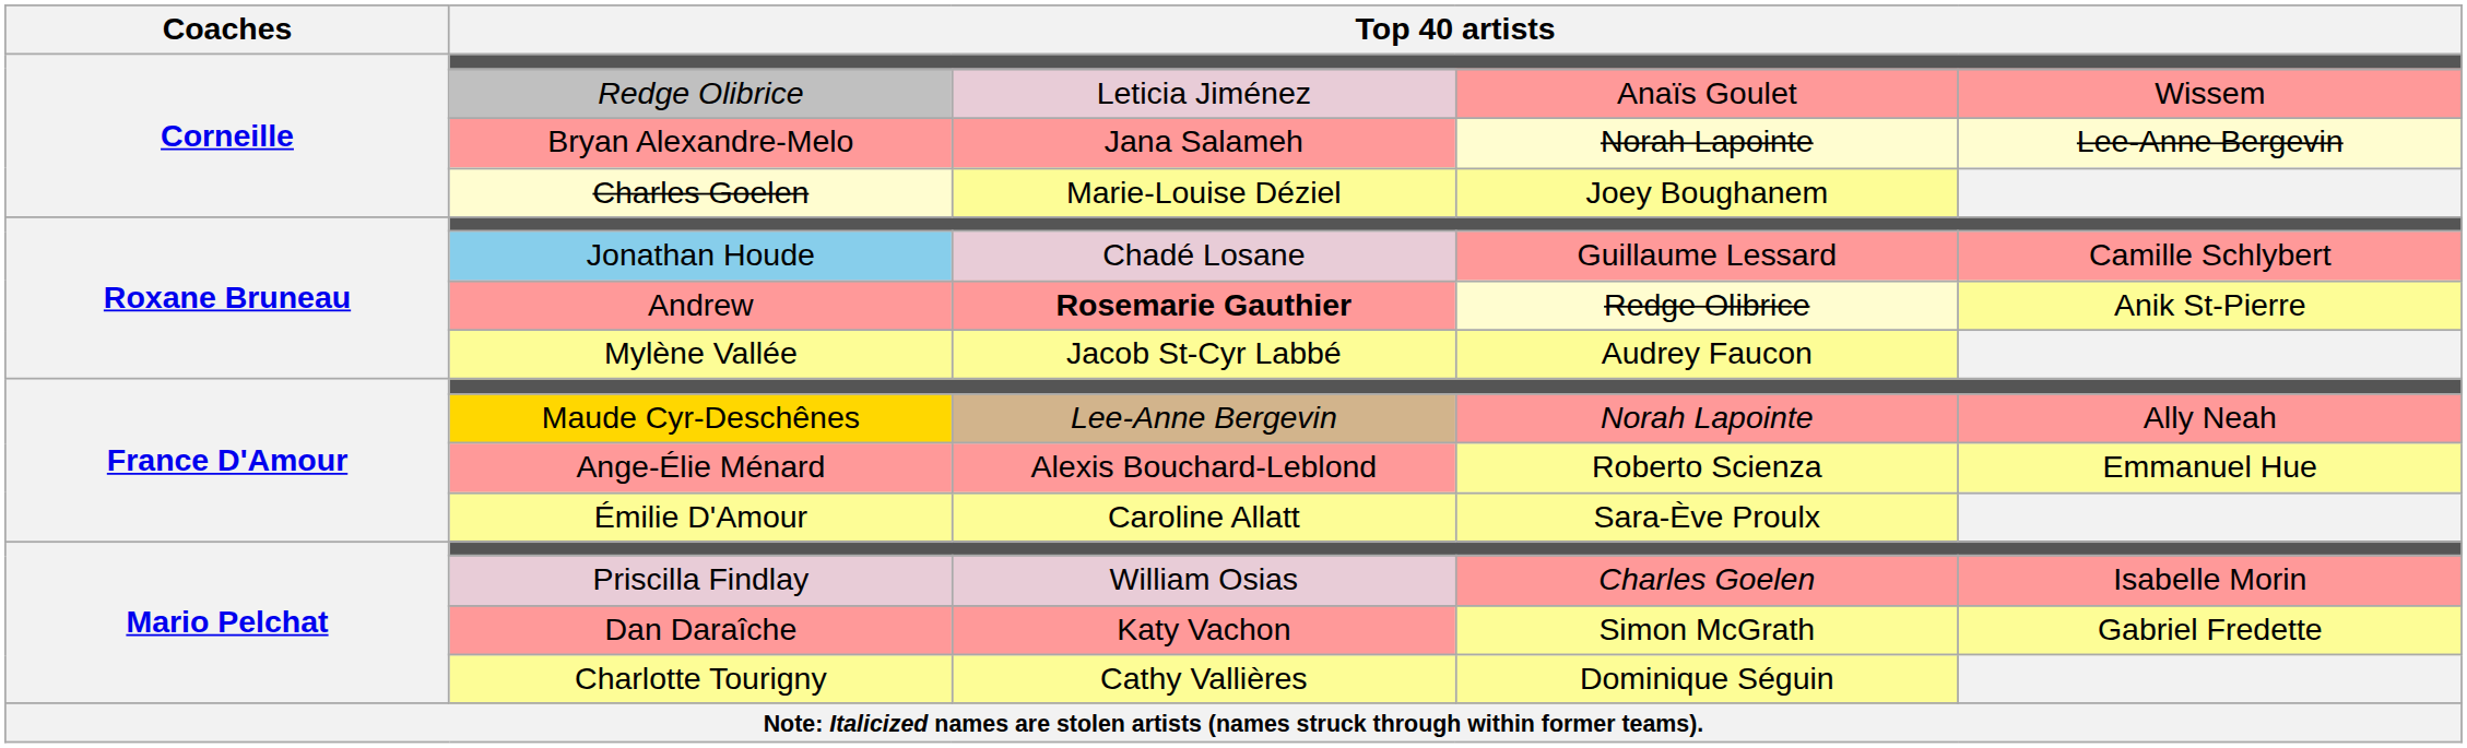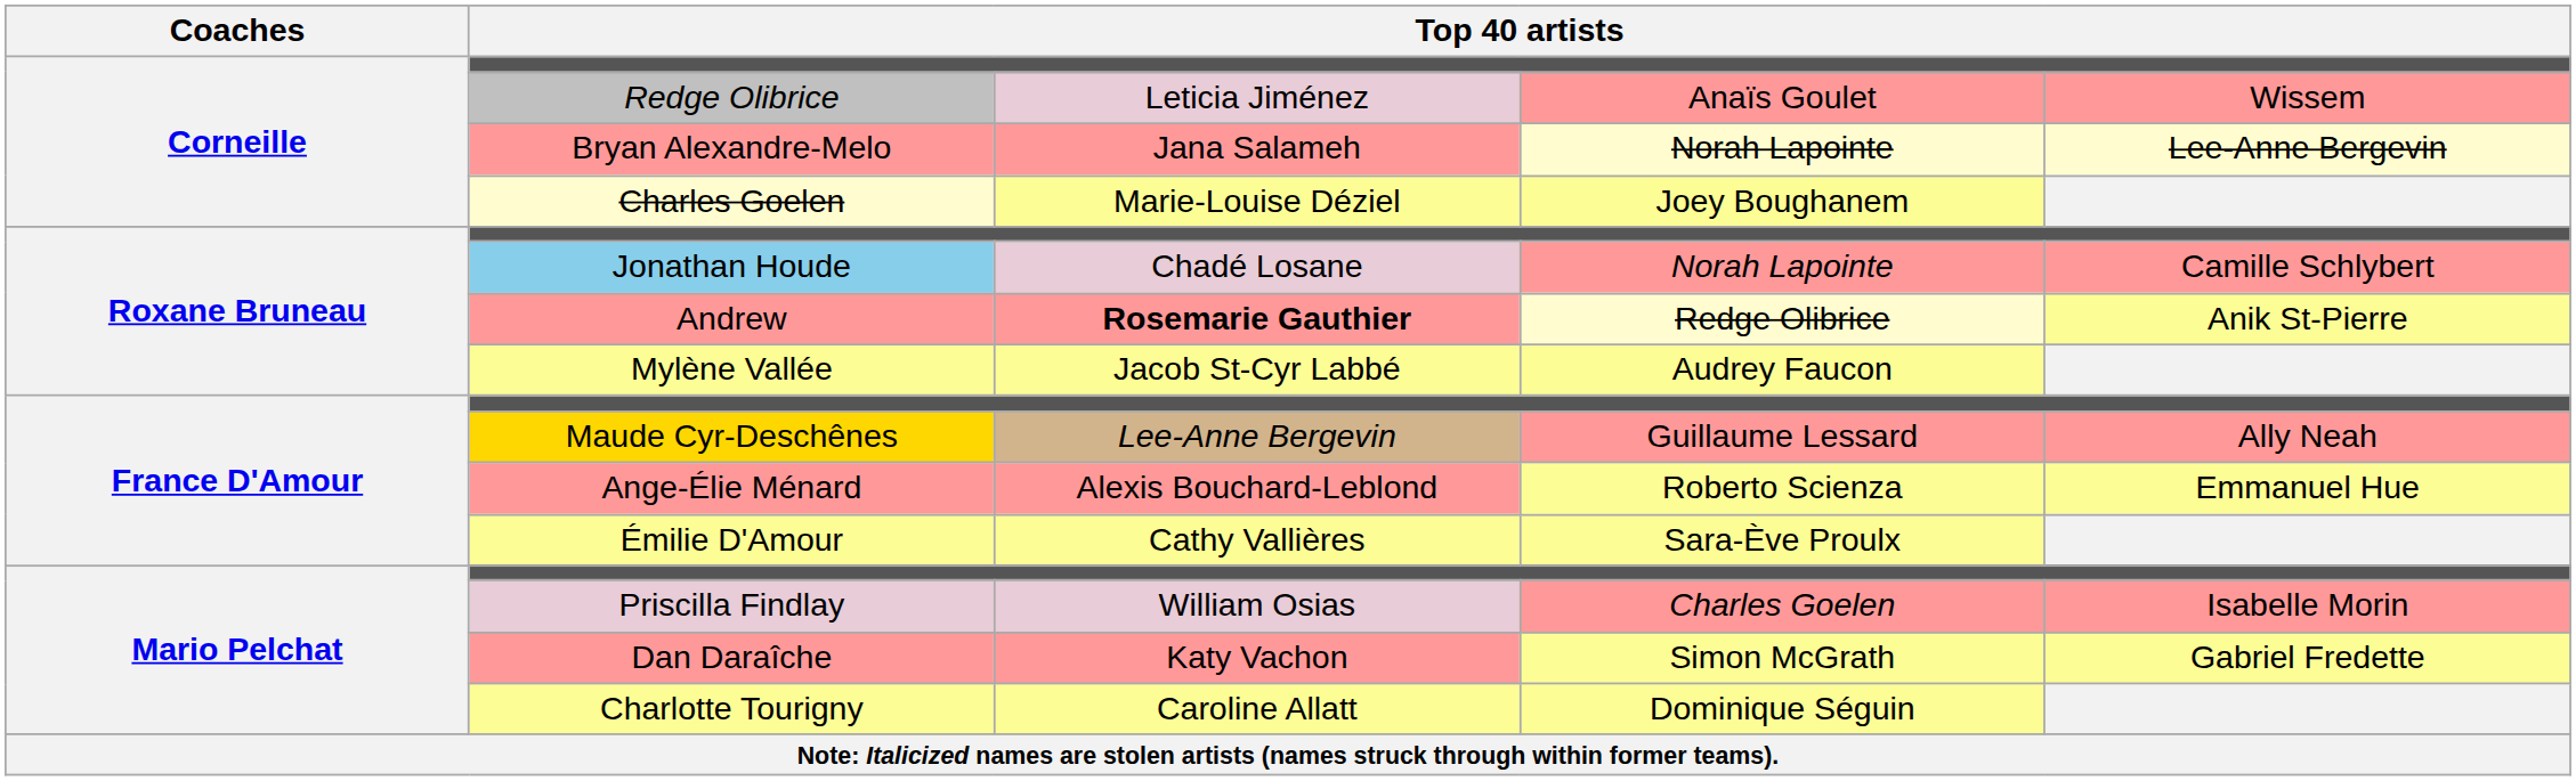 <table class="wikitable" style="text-align:center; width:100%;">
 <tr>
 <th scope="col" style="width:15%;">Coaches</th>
 <th colspan="4" style="width:85%">Top 40 artists</th>
 </tr>
 <tr>
 <th rowspan="4"><a href='#'>Corneille</a></th>
 <td colspan="4" style="background:#555;"></td>
 </tr>
 <tr>
 <td width="17%" style="background:silver"><em>Redge Olibrice</em></td>
 <td width="17%" style="background:#E8CCD7">Leticia Jiménez</td>
 <td width="17%" style="background:#ff9999">Anaïs Goulet</td>
 <td width="17%" style="background:#ff9999">Wissem</td>
 </tr>
 <tr>
 <td style="background:#ff9999">Bryan Alexandre-Melo</td>
 <td style="background:#ff9999">Jana Salameh</td>
 <td style="background:#FFFDD0"><s>Norah Lapointe</s></td>
 <td style="background:#FFFDD0"><s>Lee-Anne Bergevin</s></td>
 </tr>
 <tr>
 <td style="background:#FFFDD0"><s>Charles Goelen</s></td>
 <td style="background:#FDFD96">Marie-Louise Déziel</td>
 <td style="background:#FDFD96">Joey Boughanem</td>
 <th></th>
 </tr>
 <tr>
 <th rowspan="4"><a href='#'>Roxane Bruneau</a></th>
 <td colspan="4" style="background:#555;"></td>
 </tr>
 <tr>
 <td style="background:skyblue">Jonathan Houde</td>
 <td style="background:#E8CCD7">Chadé Losane</td>
-<td style="background:#ff9999">Guillaume Lessard</td>
+<td style="background:#ff9999"><em>Norah Lapointe</em></td>
 <td style="background:#ff9999">Camille Schlybert</td>
 </tr>
 <tr>
 <td style="background:#ff9999">Andrew</td>
 <td style="background:#ff9999"><strong>Rosemarie Gauthier</strong></td>
 <td style="background:#FFFDD0"><s>Redge Olibrice</s></td>
 <td style="background:#FDFD96">Anik St-Pierre</td>
 </tr>
 <tr>
 <td style="background:#FDFD96">Mylène Vallée</td>
 <td style="background:#FDFD96">Jacob St-Cyr Labbé</td>
 <td style="background:#FDFD96">Audrey Faucon</td>
 <th></th>
 </tr>
 <tr>
 <th rowspan="4"><a href='#'>France D'Amour</a></th>
 <td colspan="4" style="background:#555;"></td>
 </tr>
 <tr>
 <td style="background:gold">Maude Cyr-Deschênes</td>
 <td style="background:tan"><em>Lee-Anne Bergevin</em></td>
-<td style="background:#ff9999"><em>Norah Lapointe</em></td>
+<td style="background:#ff9999">Guillaume Lessard</td>
 <td style="background:#ff9999">Ally Neah</td>
 </tr>
 <tr>
 <td style="background:#ff9999">Ange-Élie Ménard</td>
 <td style="background:#ff9999">Alexis Bouchard-Leblond</td>
 <td style="background:#FDFD96">Roberto Scienza</td>
 <td style="background:#FDFD96">Emmanuel Hue</td>
 </tr>
 <tr>
 <td style="background:#FDFD96">Émilie D'Amour</td>
-<td style="background:#FDFD96">Caroline Allatt</td>
+<td style="background:#FDFD96">Cathy Vallières</td>
 <td style="background:#FDFD96">Sara-Ève Proulx</td>
 <th></th>
 </tr>
 <tr>
 <th rowspan="4"><a href='#'>Mario Pelchat</a></th>
 <td colspan="4" style="background:#555;"></td>
 </tr>
 <tr>
 <td style="background:#E8CCD7">Priscilla Findlay</td>
 <td style="background:#E8CCD7">William Osias</td>
 <td style="background:#ff9999"><em>Charles Goelen</em></td>
 <td style="background:#ff9999">Isabelle Morin</td>
 </tr>
 <tr>
 <td style="background:#ff9999">Dan Daraîche</td>
 <td style="background:#ff9999">Katy Vachon</td>
 <td style="background:#FDFD96">Simon McGrath</td>
 <td style="background:#FDFD96">Gabriel Fredette</td>
 </tr>
 <tr>
 <td style="background:#FDFD96">Charlotte Tourigny</td>
-<td style="background:#FDFD96">Cathy Vallières</td>
+<td style="background:#FDFD96">Caroline Allatt</td>
 <td style="background:#FDFD96">Dominique Séguin</td>
 <th colspan=3></th>
 </tr>
 <tr>
 <th style="font-size:90%; line-height:12px;" colspan="7"><small>Note: <em>Italicized</em> names are stolen artists (names struck through within former teams).</small></th>
 </tr>
 </table>
